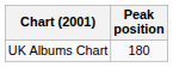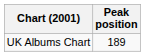 <table class="wikitable sortable">
 <tr>
 <th>Chart (2001)</th>
 <th>Peak<br>position</th>
 </tr>
 <tr>
 <td align="left">UK Albums Chart</td>
-<td style="text-align:center;">180</td>
+<td style="text-align:center;">189</td>
 </tr>
 </table>
